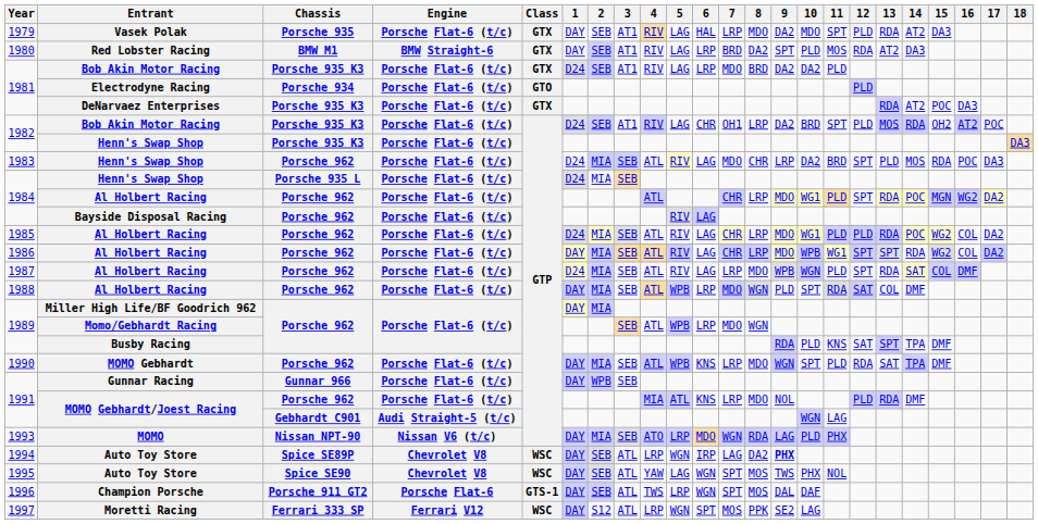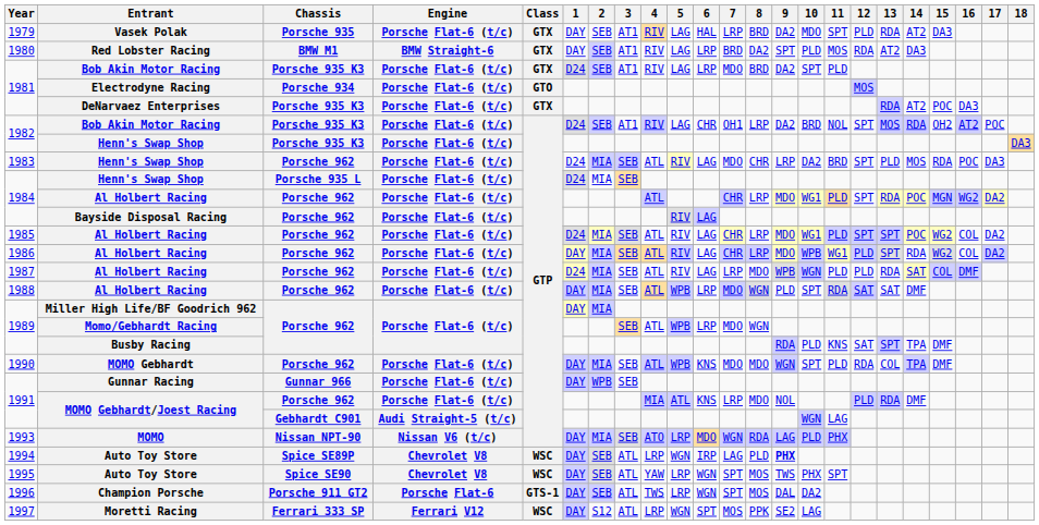 <table class="wikitable" width=1100 style="text-align:center; font-size:90%">
 <tr>
 <th>Year</th>
 <th>Entrant</th>
 <th>Chassis</th>
 <th>Engine</th>
 <th>Class</th>
 <th>1</th>
 <th>2</th>
 <th>3</th>
 <th>4</th>
 <th>5</th>
 <th>6</th>
 <th>7</th>
 <th>8</th>
 <th>9</th>
 <th>10</th>
 <th>11</th>
 <th>12</th>
 <th>13</th>
 <th>14</th>
 <th>15</th>
 <th>16</th>
 <th>17</th>
 <th>18</th>
 </tr>
 <tr>
 <td><a href='#'>1979</a></td>
 <th>Vasek Polak</th>
 <th><a href='#'>Porsche 935</a></th>
 <th><a href='#'>Porsche</a> <a href='#'>Flat-6</a> (<a href='#'>t/c</a>)</th>
 <th>GTX</th>
 <td><a href='#'>DAY</a></td>
 <td><a href='#'>SEB</a></td>
 <td><a href='#'>AT1</a></td>
 <td style="background:#FFDF9F;"><a href='#'>RIV</a><br></td>
 <td><a href='#'>LAG</a></td>
 <td><a href='#'>HAL</a></td>
 <td><a href='#'>LRP</a></td>
-<td><a href='#'>MDO</a></td>
+<td><a href='#'>BRD</a></td>
 <td><a href='#'>DA2</a></td>
 <td><a href='#'>MDO</a></td>
 <td><a href='#'>SPT</a></td>
 <td><a href='#'>PLD</a></td>
 <td><a href='#'>RDA</a></td>
 <td><a href='#'>AT2</a></td>
 <td><a href='#'>DA3</a></td>
 <td></td>
 <td></td>
 <td></td>
 </tr>
 <tr>
 <td><a href='#'>1980</a></td>
 <th>Red Lobster Racing</th>
 <th><a href='#'>BMW M1</a></th>
 <th><a href='#'>BMW</a> <a href='#'>Straight-6</a></th>
 <th>GTX</th>
 <td><a href='#'>DAY</a></td>
 <td style="background:#CFCFFF;"><a href='#'>SEB</a><br></td>
 <td><a href='#'>AT1</a></td>
 <td><a href='#'>RIV</a></td>
 <td><a href='#'>LAG</a></td>
 <td><a href='#'>LRP</a></td>
 <td><a href='#'>BRD</a></td>
 <td><a href='#'>DA2</a></td>
 <td><a href='#'>SPT</a></td>
 <td><a href='#'>PLD</a></td>
 <td><a href='#'>MOS</a></td>
 <td><a href='#'>RDA</a></td>
 <td><a href='#'>AT2</a></td>
 <td><a href='#'>DA3</a></td>
 <td></td>
 <td></td>
 <td></td>
 <td></td>
 </tr>
 <tr>
 <td rowspan=3><a href='#'>1981</a></td>
 <th><a href='#'>Bob Akin Motor Racing</a></th>
 <th><a href='#'>Porsche 935 K3</a></th>
 <th><a href='#'>Porsche</a> <a href='#'>Flat-6</a> (<a href='#'>t/c</a>)</th>
 <th>GTX</th>
 <td style="background:#DFDFDF;"><a href='#'>D24</a><br></td>
 <td style="background:#CFCFFF;"><a href='#'>SEB</a><br></td>
 <td><a href='#'>AT1</a></td>
 <td><a href='#'>RIV</a></td>
 <td><a href='#'>LAG</a></td>
 <td><a href='#'>LRP</a></td>
 <td><a href='#'>MDO</a></td>
 <td><a href='#'>BRD</a></td>
 <td><a href='#'>DA2</a></td>
-<td><a href='#'>DA2</a></td>
+<td><a href='#'>SPT</a></td>
 <td><a href='#'>PLD</a></td>
 <td></td>
 <td></td>
 <td></td>
 <td></td>
 <td></td>
 <td></td>
 <td></td>
 </tr>
 <tr>
 <th>Electrodyne Racing</th>
 <th><a href='#'>Porsche 934</a></th>
 <th><a href='#'>Porsche</a> <a href='#'>Flat-6</a> (<a href='#'>t/c</a>)</th>
 <th>GTO</th>
 <td></td>
 <td></td>
 <td></td>
 <td></td>
 <td></td>
 <td></td>
 <td></td>
 <td></td>
 <td></td>
 <td></td>
 <td></td>
-<td style="background:#CFCFFF;"><a href='#'>PLD</a><br></td>
+<td style="background:#CFCFFF;"><a href='#'>MOS</a><br></td>
 <td></td>
 <td></td>
 <td></td>
 <td></td>
 <td></td>
 <td></td>
 </tr>
 <tr>
 <th>DeNarvaez Enterprises</th>
 <th><a href='#'>Porsche 935 K3</a></th>
 <th><a href='#'>Porsche</a> <a href='#'>Flat-6</a> (<a href='#'>t/c</a>)</th>
 <th>GTX</th>
 <td></td>
 <td></td>
 <td></td>
 <td></td>
 <td></td>
 <td></td>
 <td></td>
 <td></td>
 <td></td>
 <td></td>
 <td></td>
 <td></td>
 <td style="background:#CFCFFF;"><a href='#'>RDA</a><br></td>
 <td><a href='#'>AT2</a></td>
 <td><a href='#'>POC</a></td>
 <td><a href='#'>DA3</a></td>
 <td></td>
 <td></td>
 </tr>
 <tr>
 <td rowspan=2><a href='#'>1982</a></td>
 <th><a href='#'>Bob Akin Motor Racing</a></th>
 <th><a href='#'>Porsche 935 K3</a></th>
 <th><a href='#'>Porsche</a> <a href='#'>Flat-6</a> (<a href='#'>t/c</a>)</th>
 <th rowspan=18>GTP</th>
 <td style="background:#DFDFDF;"><a href='#'>D24</a><br></td>
 <td style="background:#CFCFFF;"><a href='#'>SEB</a><br></td>
 <td><a href='#'>AT1</a></td>
 <td style="background:#CFCFFF;"><a href='#'>RIV</a><br></td>
 <td><a href='#'>LAG</a></td>
 <td><a href='#'>CHR</a></td>
 <td><a href='#'>OH1</a></td>
 <td><a href='#'>LRP</a></td>
 <td><a href='#'>DA2</a></td>
 <td><a href='#'>BRD</a></td>
+<td><a href='#'>NOL</a></td>
 <td><a href='#'>SPT</a></td>
-<td><a href='#'>PLD</a></td>
 <td style="background:#CFCFFF;"><a href='#'>MOS</a><br></td>
 <td style="background:#CFCFFF;"><a href='#'>RDA</a><br></td>
 <td><a href='#'>OH2</a></td>
 <td style="background:#CFCFFF;"><a href='#'>AT2</a><br></td>
 <td><a href='#'>POC</a></td>
 <td></td>
 </tr>
 <tr>
 <th><a href='#'>Henn's Swap Shop</a></th>
 <th><a href='#'>Porsche 935 K3</a></th>
 <th><a href='#'>Porsche</a> <a href='#'>Flat-6</a> (<a href='#'>t/c</a>)</th>
 <td></td>
 <td></td>
 <td></td>
 <td></td>
 <td></td>
 <td></td>
 <td></td>
 <td></td>
 <td></td>
 <td></td>
 <td></td>
 <td></td>
 <td></td>
 <td></td>
 <td></td>
 <td></td>
 <td></td>
 <td style="background:#FFDF9F;"><a href='#'>DA3</a><br></td>
 </tr>
 <tr>
 <td><a href='#'>1983</a></td>
 <th><a href='#'>Henn's Swap Shop</a></th>
 <th><a href='#'>Porsche 962</a></th>
 <th><a href='#'>Porsche</a> <a href='#'>Flat-6</a> (<a href='#'>t/c</a>)</th>
 <td><a href='#'>D24</a></td>
 <td style="background:#CFCFFF;"><a href='#'>MIA</a><br></td>
 <td style="background:#CFCFFF;"><a href='#'>SEB</a><br></td>
 <td><a href='#'>ATL</a></td>
 <td style="background:#FFFFBF;"><a href='#'>RIV</a><br></td>
 <td><a href='#'>LAG</a></td>
 <td><a href='#'>MDO</a></td>
 <td><a href='#'>CHR</a></td>
 <td><a href='#'>LRP</a></td>
 <td><a href='#'>DA2</a></td>
 <td><a href='#'>BRD</a></td>
 <td><a href='#'>SPT</a></td>
 <td><a href='#'>PLD</a></td>
 <td><a href='#'>MOS</a></td>
 <td><a href='#'>RDA</a></td>
 <td><a href='#'>POC</a></td>
 <td><a href='#'>DA3</a></td>
 <td></td>
 </tr>
 <tr>
 <td rowspan=3><a href='#'>1984</a></td>
 <th><a href='#'>Henn's Swap Shop</a></th>
 <th><a href='#'>Porsche 935 L</a></th>
 <th><a href='#'>Porsche</a> <a href='#'>Flat-6</a> (<a href='#'>t/c</a>)</th>
 <td style="background:#DFDFDF;"><a href='#'>D24</a><br></td>
 <td><a href='#'>MIA</a></td>
 <td style="background:#FFDF9F;"><a href='#'>SEB</a><br></td>
 <td></td>
 <td></td>
 <td></td>
 <td></td>
 <td></td>
 <td></td>
 <td></td>
 <td></td>
 <td></td>
 <td></td>
 <td></td>
 <td></td>
 <td></td>
 <td></td>
 <td></td>
 </tr>
 <tr>
 <th><a href='#'>Al Holbert Racing</a></th>
 <th><a href='#'>Porsche 962</a></th>
 <th><a href='#'>Porsche</a> <a href='#'>Flat-6</a> (<a href='#'>t/c</a>)</th>
 <td></td>
 <td></td>
 <td></td>
 <td style="background:#CFCFFF;"><a href='#'>ATL</a><br></td>
 <td></td>
 <td></td>
 <td style="background:#CFCFFF;"><a href='#'>CHR</a><br></td>
 <td><a href='#'>LRP</a></td>
 <td style="background:#FFFFBF;"><a href='#'>MDO</a><br></td>
 <td style="background:#FFFFBF;"><a href='#'>WG1</a><br></td>
 <td style="background:#FFDF9F;"><a href='#'>PLD</a><br></td>
 <td><a href='#'>SPT</a></td>
 <td style="background:#FFFFBF;"><a href='#'>RDA</a><br></td>
 <td style="background:#FFFFBF;"><a href='#'>POC</a><br></td>
 <td style="background:#CFCFFF;"><a href='#'>MGN</a><br></td>
 <td style="background:#CFCFFF;"><a href='#'>WG2</a><br></td>
 <td style="background:#FFFFBF;"><a href='#'>DA2</a><br></td>
 <td></td>
 </tr>
 <tr>
 <th>Bayside Disposal Racing</th>
 <th><a href='#'>Porsche 962</a></th>
 <th><a href='#'>Porsche</a> <a href='#'>Flat-6</a> (<a href='#'>t/c</a>)</th>
 <td></td>
 <td></td>
 <td></td>
 <td></td>
 <td style="background:#DFDFDF;"><a href='#'>RIV</a><br></td>
 <td style="background:#CFCFFF;"><a href='#'>LAG</a><br></td>
 <td></td>
 <td></td>
 <td></td>
 <td></td>
 <td></td>
 <td></td>
 <td></td>
 <td></td>
 <td></td>
 <td></td>
 <td></td>
 <td></td>
 </tr>
 <tr>
 <td><a href='#'>1985</a></td>
 <th><a href='#'>Al Holbert Racing</a></th>
 <th><a href='#'>Porsche 962</a></th>
 <th><a href='#'>Porsche</a> <a href='#'>Flat-6</a> (<a href='#'>t/c</a>)</th>
 <td style="background:#DFDFDF;"><a href='#'>D24</a><br></td>
 <td style="background:#FFFFBF;"><a href='#'>MIA</a><br></td>
 <td style="background:#DFDFDF;"><a href='#'>SEB</a><br></td>
 <td><a href='#'>ATL</a></td>
 <td><a href='#'>RIV</a></td>
 <td><a href='#'>LAG</a></td>
 <td style="background:#FFFFBF;"><a href='#'>CHR</a><br></td>
 <td><a href='#'>LRP</a></td>
 <td style="background:#FFFFBF;"><a href='#'>MDO</a><br></td>
 <td style="background:#FFFFBF;"><a href='#'>WG1</a><br></td>
 <td style="background:#CFCFFF;"><a href='#'>PLD</a><br></td>
-<td style="background:#CFCFFF;"><a href='#'>PLD</a><br></td>
-<td style="background:#CFCFFF;"><a href='#'>RDA</a><br></td>
+<td style="background:#CFCFFF;"><a href='#'>SPT</a><br></td>
+<td style="background:#CFCFFF;"><a href='#'>SPT</a><br></td>
 <td style="background:#FFFFBF;"><a href='#'>POC</a><br></td>
 <td style="background:#FFFFBF;"><a href='#'>WG2</a><br></td>
 <td><a href='#'>COL</a></td>
 <td><a href='#'>DA2</a></td>
 <td></td>
 </tr>
 <tr>
 <td><a href='#'>1986</a></td>
 <th><a href='#'>Al Holbert Racing</a></th>
 <th><a href='#'>Porsche 962</a></th>
 <th><a href='#'>Porsche</a> <a href='#'>Flat-6</a> (<a href='#'>t/c</a>)</th>
 <td style="background:#FFFFBF;"><a href='#'>DAY</a><br></td>
 <td style="background:#CFCFFF;"><a href='#'>MIA</a><br></td>
 <td style="background:#FFDF9F;"><a href='#'>SEB</a><br></td>
 <td style="background:#FFDF9F;"><a href='#'>ATL</a><br></td>
 <td style="background:#CFCFFF;"><a href='#'>RIV</a><br></td>
 <td><a href='#'>LAG</a></td>
 <td style="background:#CFCFFF;"><a href='#'>CHR</a><br></td>
 <td style="background:#CFCFFF;"><a href='#'>LRP</a><br></td>
 <td style="background:#FFFFBF;"><a href='#'>MDO</a><br></td>
 <td style="background:#CFCFFF;"><a href='#'>WPB</a><br></td>
 <td style="background:#FFFFBF;"><a href='#'>WG1</a><br></td>
-<td style="background:#CFCFFF;"><a href='#'>SPT</a><br></td>
+<td style="background:#CFCFFF;"><a href='#'>PLD</a><br></td>
 <td style="background:#DFDFDF;"><a href='#'>SPT</a><br></td>
 <td><a href='#'>RDA</a></td>
 <td style="background:#DFDFDF;"><a href='#'>WG2</a><br></td>
 <td><a href='#'>COL</a></td>
 <td style="background:#CFCFFF;"><a href='#'>DA2</a><br></td>
 <td></td>
 </tr>
 <tr>
 <td><a href='#'>1987</a></td>
 <th><a href='#'>Al Holbert Racing</a></th>
 <th><a href='#'>Porsche 962</a></th>
 <th><a href='#'>Porsche</a> <a href='#'>Flat-6</a> (<a href='#'>t/c</a>)</th>
 <td style="background:#FFFFBF;"><a href='#'>D24</a><br></td>
 <td style="background:#CFCFFF;"><a href='#'>MIA</a><br></td>
 <td><a href='#'>SEB</a></td>
 <td><a href='#'>ATL</a></td>
 <td><a href='#'>RIV</a></td>
 <td><a href='#'>LAG</a></td>
 <td><a href='#'>LRP</a></td>
 <td><a href='#'>MDO</a></td>
 <td style="background:#DFDFDF;"><a href='#'>WPB</a><br></td>
 <td style="background:#CFCFFF;"><a href='#'>WGN</a><br></td>
 <td><a href='#'>PLD</a></td>
-<td><a href='#'>SPT</a></td>
+<td><a href='#'>PLD</a></td>
 <td><a href='#'>RDA</a></td>
 <td style="background:#FFFFBF;"><a href='#'>SAT</a><br></td>
 <td style="background:#CFCFFF;"><a href='#'>COL</a><br></td>
 <td style="background:#CFCFFF;"><a href='#'>DMF</a><br></td>
 <td></td>
 <td></td>
 </tr>
 <tr>
 <td><a href='#'>1988</a></td>
 <th><a href='#'>Al Holbert Racing</a></th>
 <th><a href='#'>Porsche 962</a></th>
 <th><a href='#'>Porsche</a> <a href='#'>Flat-6</a> (<a href='#'>t/c</a>)</th>
 <td style="background:#CFCFFF;"><a href='#'>DAY</a><br></td>
 <td style="background:#CFCFFF;"><a href='#'>MIA</a><br></td>
 <td><a href='#'>SEB</a></td>
 <td style="background:#FFDF9F;"><a href='#'>ATL</a><br></td>
 <td style="background:#CFCFFF;"><a href='#'>WPB</a><br></td>
 <td><a href='#'>LRP</a></td>
 <td style="background:#CFCFFF;"><a href='#'>MDO</a><br></td>
 <td style="background:#DFDFDF;"><a href='#'>WGN</a><br></td>
 <td><a href='#'>PLD</a></td>
 <td><a href='#'>SPT</a></td>
 <td style="background:#DFDFDF;"><a href='#'>RDA</a><br></td>
 <td style="background:#CFCFFF;"><a href='#'>SAT</a><br></td>
-<td><a href='#'>COL</a></td>
+<td><a href='#'>SAT</a></td>
 <td><a href='#'>DMF</a></td>
 <td></td>
 <td></td>
 <td></td>
 </tr>
 <tr>
 <td rowspan=3><a href='#'>1989</a></td>
 <th>Miller High Life/BF Goodrich 962</th>
 <th rowspan=3><a href='#'>Porsche 962</a></th>
 <th rowspan=3><a href='#'>Porsche</a> <a href='#'>Flat-6</a> (<a href='#'>t/c</a>)</th>
 <td style="background:#FFFFBF;"><a href='#'>DAY</a><br></td>
 <td style="background:#CFCFFF;"><a href='#'>MIA</a><br></td>
 <td></td>
 <td></td>
 <td></td>
 <td></td>
 <td></td>
 <td></td>
 <td></td>
 <td></td>
 <td></td>
 <td></td>
 <td></td>
 <td></td>
 <td></td>
 <td></td>
 <td></td>
 <td></td>
 </tr>
 <tr>
 <th><a href='#'>Momo/Gebhardt Racing</a></th>
 <td></td>
 <td></td>
 <td style="background:#FFDF9F;"><a href='#'>SEB</a><br></td>
 <td><a href='#'>ATL</a></td>
 <td style="background:#CFCFFF;"><a href='#'>WPB</a><br></td>
 <td><a href='#'>LRP</a></td>
 <td><a href='#'>MDO</a></td>
 <td><a href='#'>WGN</a></td>
 <td></td>
 <td></td>
 <td></td>
 <td></td>
 <td></td>
 <td></td>
 <td></td>
 <td></td>
 <td></td>
 <td></td>
 </tr>
 <tr>
 <th>Busby Racing</th>
 <td></td>
 <td></td>
 <td></td>
 <td></td>
 <td></td>
 <td></td>
 <td></td>
 <td></td>
 <td style="background:#CFCFFF;"><a href='#'>RDA</a><br></td>
 <td><a href='#'>PLD</a></td>
 <td><a href='#'>KNS</a></td>
 <td><a href='#'>SAT</a></td>
 <td style="background:#CFCFFF;"><a href='#'>SPT</a><br></td>
 <td><a href='#'>TPA</a></td>
 <td><a href='#'>DMF</a></td>
 <td></td>
 <td></td>
 </tr>
 <tr>
 <td><a href='#'>1990</a></td>
 <th><a href='#'>MOMO</a> Gebhardt</th>
 <th><a href='#'>Porsche 962</a></th>
 <th><a href='#'>Porsche</a> <a href='#'>Flat-6</a> (<a href='#'>t/c</a>)</th>
 <td style="background:#CFCFFF;"><a href='#'>DAY</a><br></td>
 <td style="background:#CFCFFF;"><a href='#'>MIA</a><br></td>
 <td><a href='#'>SEB</a></td>
 <td style="background:#CFCFFF;"><a href='#'>ATL</a><br></td>
 <td style="background:#CFCFFF;"><a href='#'>WPB</a><br></td>
 <td><a href='#'>KNS</a></td>
-<td><a href='#'>LRP</a></td>
+<td><a href='#'>MDO</a></td>
 <td><a href='#'>MDO</a></td>
 <td style="background:#CFCFFF;"><a href='#'>WGN</a><br></td>
 <td><a href='#'>SPT</a></td>
 <td><a href='#'>PLD</a></td>
 <td><a href='#'>RDA</a></td>
-<td><a href='#'>SAT</a></td>
+<td><a href='#'>COL</a></td>
 <td style="background:#CFCFFF;"><a href='#'>TPA</a><br></td>
 <td><a href='#'>DMF</a></td>
 <td></td>
 <td></td>
 <td></td>
 </tr>
 <tr>
 <td rowspan=3><a href='#'>1991</a></td>
 <th>Gunnar Racing</th>
 <th><a href='#'>Gunnar 966</a></th>
 <th><a href='#'>Porsche</a> <a href='#'>Flat-6</a> (<a href='#'>t/c</a>)</th>
 <td style="background:#CFCFFF;"><a href='#'>DAY</a><br></td>
 <td style="background:#CFCFFF;"><a href='#'>WPB</a><br></td>
 <td><a href='#'>SEB</a></td>
 <td></td>
 <td></td>
 <td></td>
 <td></td>
 <td></td>
 <td></td>
 <td></td>
 <td></td>
 <td></td>
 <td></td>
 <td></td>
 <td></td>
 <td></td>
 <td></td>
 <td></td>
 </tr>
 <tr>
 <th rowspan=2><a href='#'>MOMO</a> <a href='#'>Gebhardt</a>/<a href='#'>Joest Racing</a></th>
 <th><a href='#'>Porsche 962</a></th>
 <th><a href='#'>Porsche</a> <a href='#'>Flat-6</a> (<a href='#'>t/c</a>)</th>
 <td></td>
 <td></td>
 <td></td>
 <td style="background:#CFCFFF;"><a href='#'>MIA</a><br></td>
 <td style="background:#CFCFFF;"><a href='#'>ATL</a><br></td>
 <td><a href='#'>KNS</a></td>
 <td><a href='#'>LRP</a></td>
 <td><a href='#'>MDO</a></td>
 <td><a href='#'>NOL</a></td>
 <td></td>
 <td></td>
 <td style="background:#CFCFFF;"><a href='#'>PLD</a><br></td>
 <td style="background:#CFCFFF;"><a href='#'>RDA</a><br></td>
 <td><a href='#'>DMF</a></td>
 <td></td>
 <td></td>
 <td></td>
 <td></td>
 </tr>
 <tr>
 <th><a href='#'>Gebhardt C901</a></th>
 <th><a href='#'>Audi</a> <a href='#'>Straight-5</a> (<a href='#'>t/c</a>)</th>
 <td></td>
 <td></td>
 <td></td>
 <td></td>
 <td></td>
 <td></td>
 <td></td>
 <td></td>
 <td></td>
 <td style="background:#CFCFFF;"><a href='#'>WGN</a><br></td>
 <td><a href='#'>LAG</a></td>
 <td></td>
 <td></td>
 <td></td>
 <td></td>
 <td></td>
 <td></td>
 <td></td>
 </tr>
 <tr>
 <td><a href='#'>1993</a></td>
 <th><a href='#'>MOMO</a></th>
 <th><a href='#'>Nissan NPT-90</a></th>
 <th><a href='#'>Nissan</a> <a href='#'>V6</a> (<a href='#'>t/c</a>)</th>
 <td style="background:#CFCFFF;"><a href='#'>DAY</a><br></td>
 <td style="background:#CFCFFF;"><a href='#'>MIA</a><br></td>
 <td style="background:#DFDFDF;"><a href='#'>SEB</a><br></td>
 <td style="background:#CFCFFF;"><a href='#'>ATO</a><br></td>
 <td style="background:#CFCFFF;"><a href='#'>LRP</a><br></td>
 <td style="background:#FFDF9F;"><a href='#'>MDO</a><br></td>
 <td style="background:#CFCFFF;"><a href='#'>WGN</a><br></td>
 <td style="background:#CFCFFF;"><a href='#'>RDA</a><br></td>
 <td style="background:#CFCFFF;"><a href='#'>LAG</a><br></td>
 <td style="background:#CFCFFF;"><a href='#'>PLD</a><br></td>
 <td style="background:#CFCFFF;"><a href='#'>PHX</a><br></td>
 <td></td>
 <td></td>
 <td></td>
 <td></td>
 <td></td>
 <td></td>
 <td></td>
 </tr>
 <tr>
 <td><a href='#'>1994</a></td>
 <th>Auto Toy Store</th>
 <th><a href='#'>Spice SE89P</a></th>
 <th><a href='#'>Chevrolet</a> <a href='#'>V8</a></th>
 <th>WSC</th>
 <td style="background:#CFCFFF;"><a href='#'>DAY</a><br></td>
 <td style="background:#DFDFDF;"><a href='#'>SEB</a><br></td>
 <td><a href='#'>ATL</a></td>
 <td><a href='#'>LRP</a></td>
 <td><a href='#'>WGN</a></td>
 <td><a href='#'>IRP</a></td>
 <td><a href='#'>LAG</a></td>
-<td><a href='#'>DA2</a></td>
+<td><a href='#'>PLD</a></td>
 <td><strong><a href='#'>PHX</a></strong></td>
 <td></td>
 <td></td>
 <td></td>
 <td></td>
 <td></td>
 <td></td>
 <td></td>
 <td></td>
 <td></td>
 </tr>
 <tr>
 <td><a href='#'>1995</a></td>
 <th>Auto Toy Store</th>
 <th><a href='#'>Spice SE90</a></th>
 <th><a href='#'>Chevrolet</a> <a href='#'>V8</a></th>
 <th>WSC</th>
 <td style="background:#CFCFFF;"><a href='#'>DAY</a><br></td>
 <td style="background:#DFDFDF;"><a href='#'>SEB</a><br></td>
 <td><a href='#'>ATL</a></td>
 <td><a href='#'>YAW</a></td>
-<td><a href='#'>LAG</a></td>
+<td><a href='#'>LRP</a></td>
 <td><a href='#'>WGN</a></td>
 <td><a href='#'>SPT</a></td>
 <td><a href='#'>MOS</a></td>
 <td><a href='#'>TWS</a></td>
 <td><a href='#'>PHX</a></td>
-<td><a href='#'>NOL</a></td>
+<td><a href='#'>SPT</a></td>
 <td></td>
 <td></td>
 <td></td>
 <td></td>
 <td></td>
 <td></td>
 <td></td>
 </tr>
 <tr>
 <td><a href='#'>1996</a></td>
 <th>Champion Porsche</th>
 <th><a href='#'>Porsche 911 GT2</a></th>
 <th><a href='#'>Porsche</a> <a href='#'>Flat-6</a></th>
 <th>GTS-1</th>
 <td style="background:#CFCFFF;"><a href='#'>DAY</a><br></td>
 <td style="background:#CFCFFF;"><a href='#'>SEB</a><br></td>
 <td><a href='#'>ATL</a></td>
 <td><a href='#'>TWS</a></td>
 <td><a href='#'>LRP</a></td>
 <td><a href='#'>WGN</a></td>
 <td><a href='#'>SPT</a></td>
 <td><a href='#'>MOS</a></td>
 <td><a href='#'>DAL</a></td>
-<td><a href='#'>DAF</a></td>
+<td><a href='#'>DA2</a></td>
 <td></td>
 <td></td>
 <td></td>
 <td></td>
 <td></td>
 <td></td>
 <td></td>
 <td></td>
 </tr>
 <tr>
 <td><a href='#'>1997</a></td>
 <th>Moretti Racing</th>
 <th><a href='#'>Ferrari 333 SP</a></th>
 <th><a href='#'>Ferrari</a> <a href='#'>V12</a></th>
 <th>WSC</th>
 <td style="background:#CFCFFF;"><a href='#'>DAY</a><br></td>
 <td><a href='#'>S12</a></td>
 <td><a href='#'>ATL</a></td>
 <td><a href='#'>LRP</a></td>
 <td><a href='#'>WGN</a></td>
 <td><a href='#'>SPT</a></td>
 <td><a href='#'>MOS</a></td>
 <td><a href='#'>PPK</a></td>
 <td><a href='#'>SE2</a></td>
 <td><a href='#'>LAG</a></td>
 <td></td>
 <td></td>
 <td></td>
 <td></td>
 <td></td>
 <td></td>
 <td></td>
 <td></td>
 </tr>
 </table>
